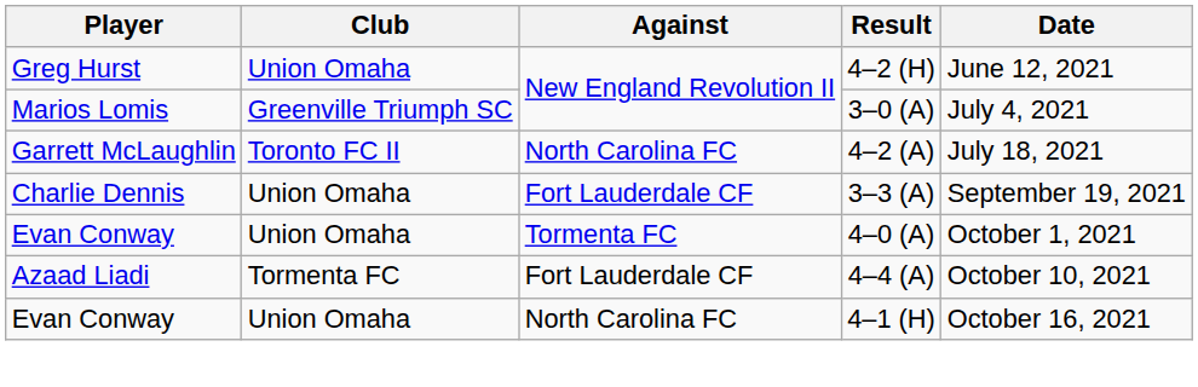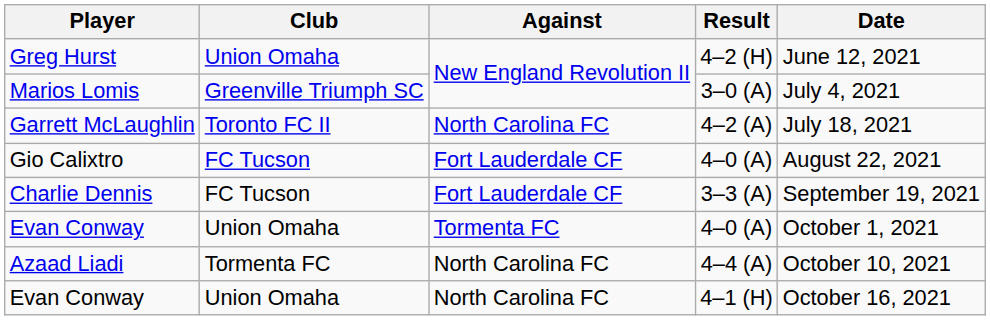 <table class="wikitable">
 <tr>
 <th>Player</th>
 <th>Club</th>
 <th>Against</th>
 <th style="text-align:center">Result</th>
 <th>Date</th>
 </tr>
 <tr>
 <td> <a href='#'>Greg Hurst</a></td>
 <td><a href='#'>Union Omaha</a></td>
 <td rowspan=2><a href='#'>New England Revolution II</a></td>
 <td style="text-align:center;">4–2 (H)</td>
 <td>June 12, 2021</td>
 </tr>
 <tr>
 <td> <a href='#'>Marios Lomis</a></td>
 <td><a href='#'>Greenville Triumph SC</a></td>
 <td style="text-align:center;">3–0 (A)</td>
 <td>July 4, 2021</td>
 </tr>
 <tr>
 <td> <a href='#'>Garrett McLaughlin</a></td>
 <td><a href='#'>Toronto FC II</a></td>
 <td><a href='#'>North Carolina FC</a></td>
 <td style="text-align:center;">4–2 (A)</td>
 <td>July 18, 2021</td>
 </tr>
 <tr>
+<td> Gio Calixtro</td>
+<td><a href='#'>FC Tucson</a></td>
+<td><a href='#'>Fort Lauderdale CF</a></td>
+<td style="text-align:center;">4–0 (A)</td>
+<td>August 22, 2021</td>
+</tr>
+<tr>
 <td> <a href='#'>Charlie Dennis</a></td>
-<td>Union Omaha</td>
+<td>FC Tucson</td>
 <td><a href='#'>Fort Lauderdale CF</a></td>
 <td style="text-align:center;">3–3 (A)</td>
 <td>September 19, 2021</td>
 </tr>
 <tr>
 <td> <a href='#'>Evan Conway</a></td>
 <td>Union Omaha</td>
 <td><a href='#'>Tormenta FC</a></td>
 <td style="text-align:center;">4–0 (A)</td>
 <td>October 1, 2021</td>
 </tr>
 <tr>
 <td> <a href='#'>Azaad Liadi</a></td>
 <td>Tormenta FC</td>
-<td>Fort Lauderdale CF</td>
+<td>North Carolina FC</td>
 <td style="text-align:center;">4–4 (A)</td>
 <td>October 10, 2021</td>
 </tr>
 <tr>
 <td> Evan Conway</td>
 <td>Union Omaha</td>
 <td>North Carolina FC</td>
 <td style="text-align:center;">4–1 (H)</td>
 <td>October 16, 2021</td>
 </tr>
 </table>
